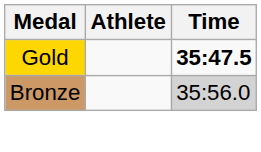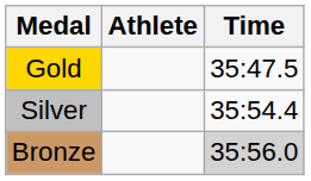 <table class="wikitable">
 <tr>
 <th>Medal</th>
 <th>Athlete</th>
 <th>Time</th>
 </tr>
 <tr>
 <td style="text-align:center;background-color:gold;">Gold</td>
 <td></td>
-<td><strong>35:47.5</strong></td>
+<td>35:47.5</td>
+</tr>
+<tr>
+<td style="text-align:center;background-color:silver;">Silver</td>
+<td></td>
+<td>35:54.4</td>
 </tr>
 <tr>
 <td style="text-align:center;background-color:#CC9966;">Bronze</td>
 <td></td>
 <td style="background: lightgrey;">35:56.0</td>
 </tr>
 </table>
